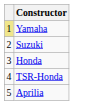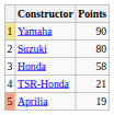 <table class="wikitable" style="font-size: 95%;">
 <tr>
 <th></th>
 <th>Constructor</th>
+<th>Points</th>
 </tr>
 <tr>
 <td align=center style="background: khaki;">1</td>
 <td> <a href='#'>Yamaha</a></td>
+<td align=right>90</td>
 </tr>
 <tr>
 <td align=center>2</td>
 <td> <a href='#'>Suzuki</a></td>
+<td align=right>80</td>
 </tr>
 <tr>
 <td align=center>3</td>
 <td> <a href='#'>Honda</a></td>
+<td align=right>58</td>
 </tr>
 <tr>
 <td align=center>4</td>
 <td> <a href='#'>TSR-Honda</a></td>
+<td align=right>21</td>
 </tr>
 <tr>
-<td align=center>5</td>
+<td align=center style="background: lightsalmon;">5</td>
 <td> <a href='#'>Aprilia</a></td>
+<td align=right>19</td>
 </tr>
 </table>
